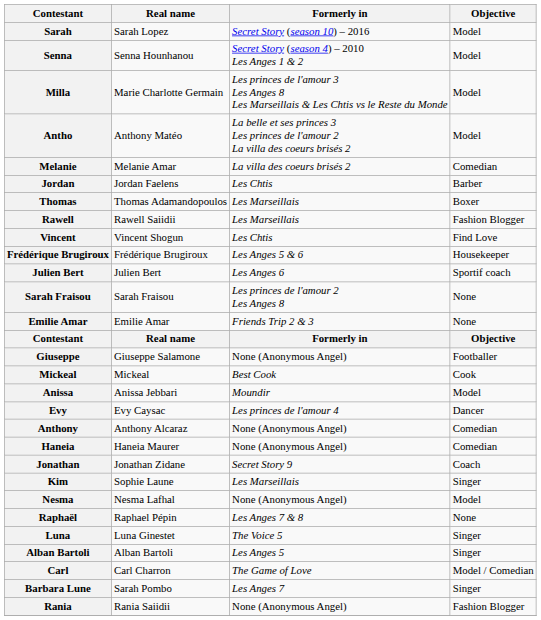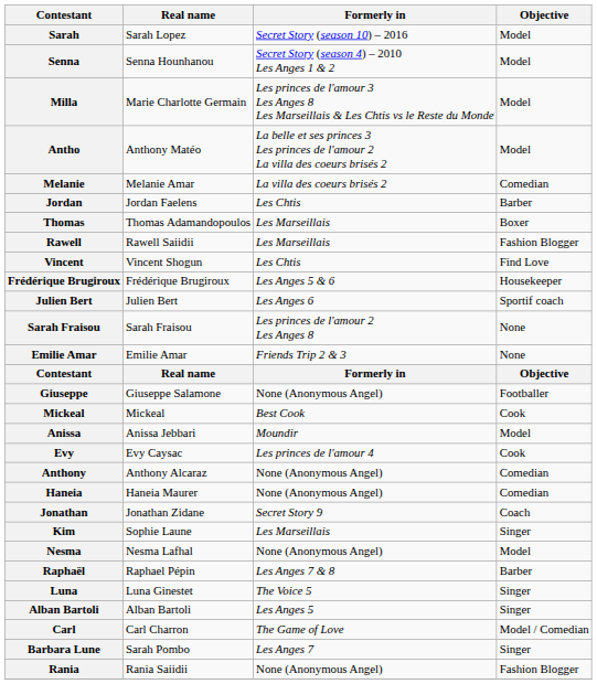 <table class="wikitable" style="font-size:90%;">
 <tr>
 <th>Contestant</th>
 <th>Real name</th>
 <th>Formerly in</th>
 <th>Objective</th>
 </tr>
 <tr>
 <th>Sarah</th>
 <td>Sarah Lopez</td>
 <td><em><a href='#'>Secret Story</a></em> (<em><a href='#'>season 10</a></em>) – 2016</td>
 <td>Model</td>
 </tr>
 <tr>
 <th>Senna</th>
 <td>Senna Hounhanou</td>
 <td><em><a href='#'>Secret Story</a></em> (<em><a href='#'>season 4</a></em>) – 2010 <br> <em>Les Anges 1 & 2</em></td>
 <td>Model</td>
 </tr>
 <tr>
 <th>Milla</th>
 <td>Marie Charlotte Germain</td>
 <td><em>Les princes de l'amour 3</em> <br> <em>Les Anges 8</em> <br> <em>Les Marseillais & Les Chtis vs le Reste du Monde</em></td>
 <td>Model</td>
 </tr>
 <tr>
 <th>Antho</th>
 <td>Anthony Matéo</td>
 <td><em>La belle et ses princes 3</em> <br> <em>Les princes de l'amour 2</em> <br> <em>La villa des coeurs brisés 2</em></td>
 <td>Model</td>
 </tr>
 <tr>
 <th>Melanie</th>
 <td>Melanie Amar</td>
 <td><em>La villa des coeurs brisés 2</em></td>
 <td>Comedian</td>
 </tr>
 <tr>
 <th>Jordan</th>
 <td>Jordan Faelens</td>
 <td><em>Les Chtis</em></td>
 <td>Barber</td>
 </tr>
 <tr>
 <th>Thomas</th>
 <td>Thomas Adamandopoulos</td>
 <td><em>Les Marseillais</em></td>
 <td>Boxer</td>
 </tr>
 <tr>
 <th>Rawell</th>
 <td>Rawell Saiidii</td>
 <td><em>Les Marseillais</em></td>
 <td>Fashion Blogger</td>
 </tr>
 <tr>
 <th>Vincent</th>
 <td>Vincent Shogun</td>
 <td><em>Les Chtis</em></td>
 <td>Find Love</td>
 </tr>
 <tr>
 <th>Frédérique Brugiroux</th>
 <td>Frédérique Brugiroux</td>
 <td><em>Les Anges 5 & 6</em></td>
 <td>Housekeeper</td>
 </tr>
 <tr>
 <th>Julien Bert</th>
 <td>Julien Bert</td>
 <td><em>Les Anges 6</em></td>
 <td>Sportif coach</td>
 </tr>
 <tr>
 <th>Sarah Fraisou</th>
 <td>Sarah Fraisou</td>
 <td><em>Les princes de l'amour 2</em> <br> <em>Les Anges 8</em></td>
 <td>None</td>
 </tr>
 <tr>
 <th>Emilie Amar</th>
 <td>Emilie Amar</td>
 <td><em>Friends Trip 2 & 3</em></td>
 <td>None</td>
 </tr>
 <tr>
 <th>Contestant</th>
 <th>Real name</th>
 <th>Formerly in</th>
 <th>Objective</th>
 </tr>
 <tr>
 <th>Giuseppe</th>
 <td>Giuseppe Salamone</td>
 <td>None (Anonymous Angel)</td>
 <td>Footballer</td>
 </tr>
 <tr>
 <th>Mickeal</th>
 <td>Mickeal</td>
 <td><em>Best Cook</em></td>
 <td>Cook</td>
 </tr>
 <tr>
 <th>Anissa</th>
 <td>Anissa Jebbari</td>
 <td><em>Moundir</em></td>
 <td>Model</td>
 </tr>
 <tr>
 <th>Evy</th>
 <td>Evy Caysac</td>
 <td><em>Les princes de l'amour 4</em></td>
-<td>Dancer</td>
+<td>Cook</td>
 </tr>
 <tr>
 <th>Anthony</th>
 <td>Anthony Alcaraz</td>
 <td>None (Anonymous Angel)</td>
 <td>Comedian</td>
 </tr>
 <tr>
 <th>Haneia</th>
 <td>Haneia Maurer</td>
 <td>None (Anonymous Angel)</td>
 <td>Comedian</td>
 </tr>
 <tr>
 <th>Jonathan</th>
 <td>Jonathan Zidane</td>
 <td><em>Secret Story 9</em></td>
 <td>Coach</td>
 </tr>
 <tr>
 <th>Kim</th>
 <td>Sophie Laune</td>
 <td><em>Les Marseillais</em></td>
 <td>Singer</td>
 </tr>
 <tr>
 <th>Nesma</th>
 <td>Nesma Lafhal</td>
 <td>None (Anonymous Angel)</td>
 <td>Model</td>
 </tr>
 <tr>
 <th>Raphaël</th>
 <td>Raphael Pépin</td>
 <td><em>Les Anges 7 & 8</em></td>
-<td>None</td>
+<td>Barber</td>
 </tr>
 <tr>
 <th>Luna</th>
 <td>Luna Ginestet</td>
 <td><em>The Voice 5</em></td>
 <td>Singer</td>
 </tr>
 <tr>
 <th>Alban Bartoli</th>
 <td>Alban Bartoli</td>
 <td><em>Les Anges 5</em></td>
 <td>Singer</td>
 </tr>
 <tr>
 <th>Carl</th>
 <td>Carl Charron</td>
 <td><em>The Game of Love</em></td>
 <td>Model / Comedian</td>
 </tr>
 <tr>
 <th>Barbara Lune</th>
 <td>Sarah Pombo</td>
 <td><em>Les Anges 7</em></td>
 <td>Singer</td>
 </tr>
 <tr>
 <th>Rania</th>
 <td>Rania Saiidii</td>
 <td>None (Anonymous Angel)</td>
 <td>Fashion Blogger</td>
 </tr>
 <tr>
 </tr>
 </table>
